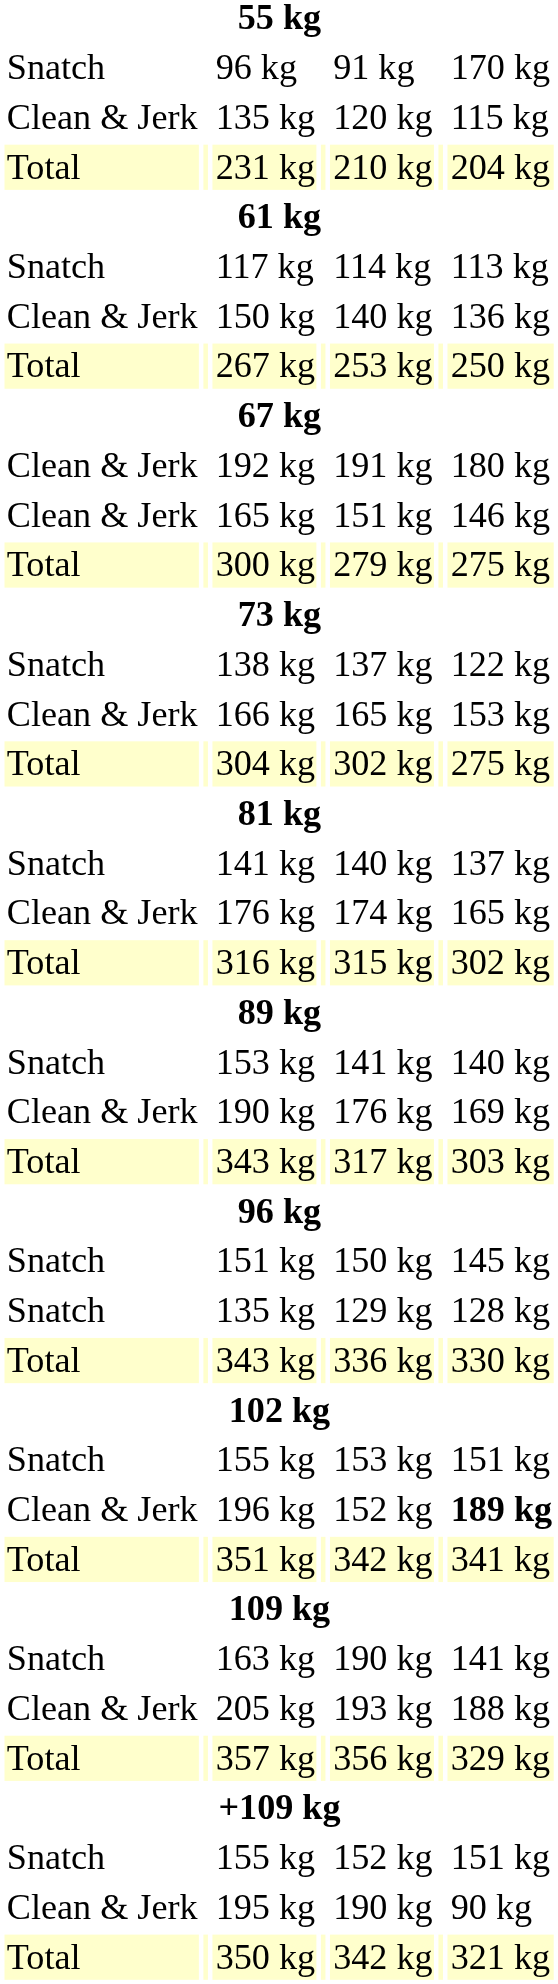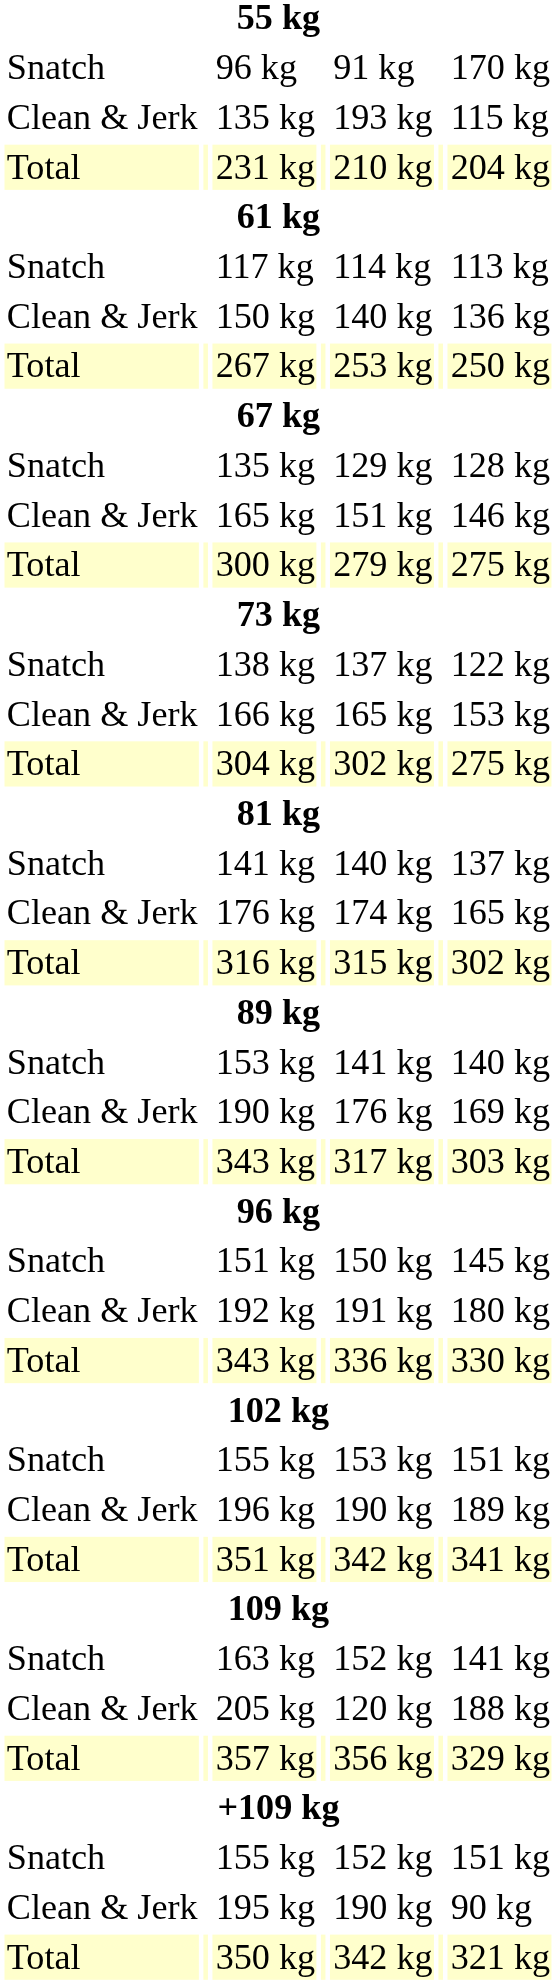 <table>
 <tr>
 <th colspan=7>55 kg</th>
 </tr>
 <tr>
 <td>Snatch</td>
 <td></td>
 <td>96 kg</td>
 <td></td>
 <td>91 kg</td>
 <td></td>
 <td>170 kg</td>
 </tr>
 <tr>
 <td>Clean & Jerk</td>
 <td></td>
 <td>135 kg</td>
 <td></td>
-<td>120 kg</td>
+<td>193 kg</td>
 <td></td>
 <td>115 kg</td>
 </tr>
 <tr bgcolor=ffffcc>
 <td>Total</td>
 <td></td>
 <td>231 kg</td>
 <td></td>
 <td>210 kg</td>
 <td></td>
 <td>204 kg</td>
 </tr>
 <tr>
 <th colspan=7>61 kg</th>
 </tr>
 <tr>
 <td>Snatch</td>
 <td></td>
 <td>117 kg</td>
 <td></td>
 <td>114 kg</td>
 <td></td>
 <td>113 kg</td>
 </tr>
 <tr>
 <td>Clean & Jerk</td>
 <td></td>
 <td>150 kg</td>
 <td></td>
 <td>140 kg</td>
 <td></td>
 <td>136 kg</td>
 </tr>
 <tr bgcolor=ffffcc>
 <td>Total</td>
 <td></td>
 <td>267 kg</td>
 <td></td>
 <td>253 kg</td>
 <td></td>
 <td>250 kg</td>
 </tr>
 <tr>
 <th colspan=7>67 kg</th>
 </tr>
 <tr>
-<td>Clean & Jerk</td>
+<td>Snatch</td>
 <td></td>
-<td>192 kg</td>
+<td>135 kg</td>
 <td></td>
-<td>191 kg</td>
+<td>129 kg</td>
 <td></td>
-<td>180 kg</td>
+<td>128 kg</td>
 </tr>
 <tr>
 <td>Clean & Jerk</td>
 <td></td>
 <td>165 kg</td>
 <td></td>
 <td>151 kg</td>
 <td></td>
 <td>146 kg</td>
 </tr>
 <tr bgcolor=ffffcc>
 <td>Total</td>
 <td></td>
 <td>300 kg</td>
 <td></td>
 <td>279 kg</td>
 <td></td>
 <td>275 kg</td>
 </tr>
 <tr>
 <th colspan=7>73 kg</th>
 </tr>
 <tr>
 <td>Snatch</td>
 <td></td>
 <td>138 kg</td>
 <td></td>
 <td>137 kg</td>
 <td></td>
 <td>122 kg</td>
 </tr>
 <tr>
 <td>Clean & Jerk</td>
 <td></td>
 <td>166 kg</td>
 <td></td>
 <td>165 kg</td>
 <td></td>
 <td>153 kg</td>
 </tr>
 <tr bgcolor=ffffcc>
 <td>Total</td>
 <td></td>
 <td>304 kg</td>
 <td></td>
 <td>302 kg</td>
 <td></td>
 <td>275 kg</td>
 </tr>
 <tr>
 <th colspan=7>81 kg</th>
 </tr>
 <tr>
 <td>Snatch</td>
 <td></td>
 <td>141 kg</td>
 <td></td>
 <td>140 kg</td>
 <td></td>
 <td>137 kg</td>
 </tr>
 <tr>
 <td>Clean & Jerk</td>
 <td></td>
 <td>176 kg</td>
 <td></td>
 <td>174 kg</td>
 <td></td>
 <td>165 kg</td>
 </tr>
 <tr bgcolor=ffffcc>
 <td>Total</td>
 <td></td>
 <td>316 kg</td>
 <td></td>
 <td>315 kg</td>
 <td></td>
 <td>302 kg</td>
 </tr>
 <tr>
 <th colspan=7>89 kg</th>
 </tr>
 <tr>
 <td>Snatch</td>
 <td></td>
 <td>153 kg</td>
 <td></td>
 <td>141 kg</td>
 <td></td>
 <td>140 kg</td>
 </tr>
 <tr>
 <td>Clean & Jerk</td>
 <td></td>
 <td>190 kg</td>
 <td></td>
 <td>176 kg</td>
 <td></td>
 <td>169 kg</td>
 </tr>
 <tr bgcolor=ffffcc>
 <td>Total</td>
 <td></td>
 <td>343 kg</td>
 <td></td>
 <td>317 kg</td>
 <td></td>
 <td>303 kg</td>
 </tr>
 <tr>
 <th colspan=7>96 kg</th>
 </tr>
 <tr>
 <td>Snatch</td>
 <td></td>
 <td>151 kg</td>
 <td></td>
 <td>150 kg</td>
 <td></td>
 <td>145 kg</td>
 </tr>
 <tr>
-<td>Snatch</td>
+<td>Clean & Jerk</td>
 <td></td>
-<td>135 kg</td>
+<td>192 kg</td>
 <td></td>
-<td>129 kg</td>
+<td>191 kg</td>
 <td></td>
-<td>128 kg</td>
+<td>180 kg</td>
 </tr>
 <tr bgcolor=ffffcc>
 <td>Total</td>
 <td></td>
 <td>343 kg</td>
 <td></td>
 <td>336 kg</td>
 <td></td>
 <td>330 kg</td>
 </tr>
 <tr>
 <th colspan=7>102 kg</th>
 </tr>
 <tr>
 <td>Snatch</td>
 <td></td>
 <td>155 kg</td>
 <td></td>
 <td>153 kg</td>
 <td></td>
 <td>151 kg</td>
 </tr>
 <tr>
 <td>Clean & Jerk</td>
 <td></td>
 <td>196 kg</td>
 <td></td>
-<td>152 kg</td>
+<td>190 kg</td>
 <td></td>
-<td><strong>189 kg</strong></td>
+<td>189 kg</td>
 </tr>
 <tr bgcolor=ffffcc>
 <td>Total</td>
 <td></td>
 <td>351 kg</td>
 <td></td>
 <td>342 kg</td>
 <td></td>
 <td>341 kg</td>
 </tr>
 <tr>
 <th colspan=7>109 kg</th>
 </tr>
 <tr>
 <td>Snatch</td>
 <td></td>
 <td>163 kg</td>
 <td></td>
-<td>190 kg</td>
+<td>152 kg</td>
 <td></td>
 <td>141 kg</td>
 </tr>
 <tr>
 <td>Clean & Jerk</td>
 <td></td>
 <td>205 kg</td>
 <td></td>
-<td>193 kg</td>
+<td>120 kg</td>
 <td></td>
 <td>188 kg</td>
 </tr>
 <tr bgcolor=ffffcc>
 <td>Total</td>
 <td></td>
 <td>357 kg</td>
 <td></td>
 <td>356 kg</td>
 <td></td>
 <td>329 kg</td>
 </tr>
 <tr>
 <th colspan=7>+109 kg</th>
 </tr>
 <tr>
 <td>Snatch</td>
 <td></td>
 <td>155 kg</td>
 <td></td>
 <td>152 kg</td>
 <td></td>
 <td>151 kg</td>
 </tr>
 <tr>
 <td>Clean & Jerk</td>
 <td></td>
 <td>195 kg</td>
 <td></td>
 <td>190 kg</td>
 <td></td>
 <td>90 kg</td>
 </tr>
 <tr bgcolor=ffffcc>
 <td>Total</td>
 <td></td>
 <td>350 kg</td>
 <td></td>
 <td>342 kg</td>
 <td></td>
 <td>321 kg</td>
 </tr>
 </table>
